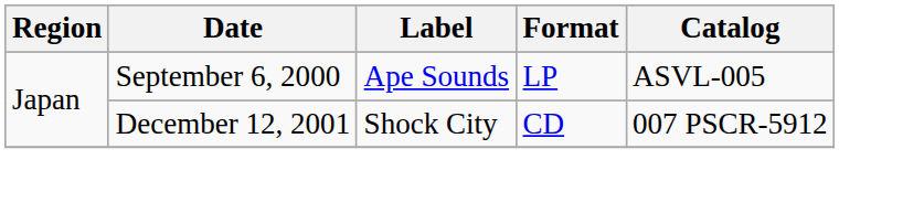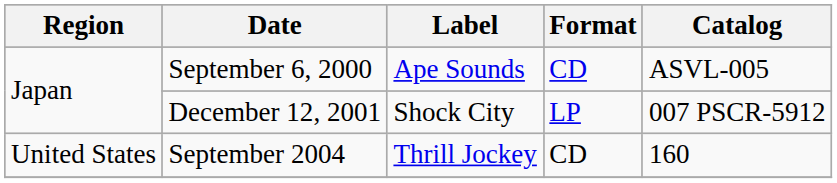 <table class="wikitable">
 <tr>
 <th>Region</th>
 <th>Date</th>
 <th>Label</th>
 <th>Format</th>
 <th>Catalog</th>
 </tr>
 <tr>
 <td rowspan=2>Japan</td>
 <td>September 6, 2000</td>
 <td><a href='#'>Ape Sounds</a></td>
-<td><a href='#'>LP</a></td>
+<td><a href='#'>CD</a></td>
 <td>ASVL-005</td>
 </tr>
 <tr>
 <td>December 12, 2001</td>
 <td>Shock City</td>
-<td><a href='#'>CD</a></td>
+<td><a href='#'>LP</a></td>
 <td>007 PSCR-5912</td>
+</tr>
+<tr>
+<td>United States</td>
+<td>September 2004</td>
+<td><a href='#'>Thrill Jockey</a></td>
+<td>CD</td>
+<td>160</td>
 </tr>
 <tr>
 </tr>
 </table>
